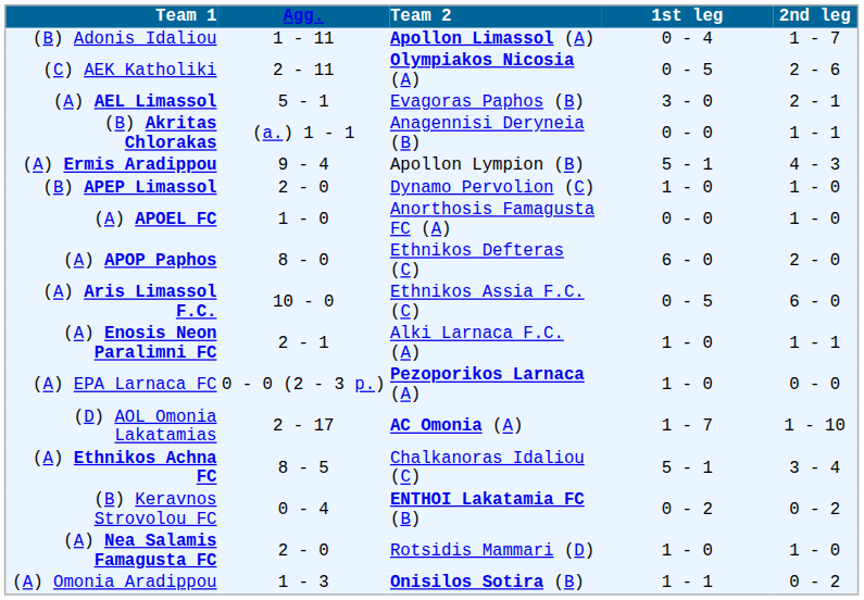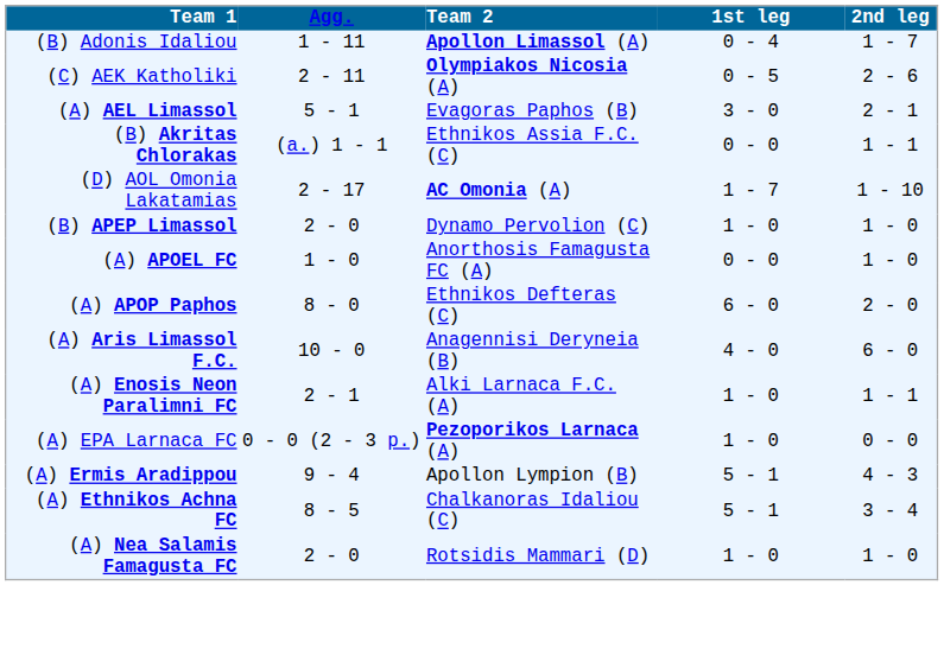 <table cellspacing="0" style="background: #EBF5FF; border: 1px #aaa solid; border-collapse: collapse; font-size: 95%;" width=70%>
 <tr bgcolor=#006699 style="color:white;">
 <th width=25% align="right">Team 1</th>
 <th width=20% align="center"><a href='#'>Agg.</a></th>
 <th width=25% align="left">Team 2</th>
 <th width=20% align="center">1st leg</th>
 <th width=20% align="center">2nd leg</th>
 </tr>
 <tr>
 <td align=right>(<a href='#'>B</a>) <a href='#'>Adonis Idaliou</a></td>
 <td align=center>1 - 11</td>
 <td align=left><strong><a href='#'>Apollon Limassol</a></strong> (<a href='#'>A</a>)</td>
 <td align=center>0 - 4</td>
 <td align=center>1 - 7</td>
 </tr>
 <tr>
 <td align=right>(<a href='#'>C</a>) <a href='#'>AEK Katholiki</a></td>
 <td align=center>2 - 11</td>
 <td align=left><strong><a href='#'>Olympiakos Nicosia</a></strong> (<a href='#'>A</a>)</td>
 <td align=center>0 - 5</td>
 <td align=center>2 - 6</td>
 </tr>
 <tr>
 <td align=right>(<a href='#'>A</a>) <strong><a href='#'>AEL Limassol</a></strong></td>
 <td align=center>5 - 1</td>
 <td align=left><a href='#'>Evagoras Paphos</a> (<a href='#'>B</a>)</td>
 <td align=center>3 - 0</td>
 <td align=center>2 - 1</td>
 </tr>
 <tr>
 <td align=right>(<a href='#'>B</a>) <strong><a href='#'>Akritas Chlorakas</a></strong></td>
 <td align=center>(<a href='#'>a.</a>) 1 - 1</td>
-<td align=left><a href='#'>Anagennisi Deryneia</a> (<a href='#'>B</a>)</td>
+<td align=left><a href='#'>Ethnikos Assia F.C.</a> (<a href='#'>C</a>)</td>
 <td align=center>0 - 0</td>
 <td align=center>1 - 1</td>
 </tr>
 <tr>
-<td align=right>(<a href='#'>A</a>) <strong><a href='#'>Ermis Aradippou</a></strong></td>
-<td align=center>9 - 4</td>
-<td align=left>Apollon Lympion (<a href='#'>B</a>)</td>
-<td align=center>5 - 1</td>
-<td align=center>4 - 3</td>
+<td align=right>(<a href='#'>D</a>) <a href='#'>AOL Omonia Lakatamias</a></td>
+<td align=center>2 - 17</td>
+<td align=left><strong><a href='#'>AC Omonia</a></strong> (<a href='#'>A</a>)</td>
+<td align=center>1 - 7</td>
+<td align=center>1 - 10</td>
 </tr>
 <tr>
 <td align=right>(<a href='#'>B</a>) <strong><a href='#'>APEP Limassol</a></strong></td>
 <td align=center>2 - 0</td>
 <td align=left><a href='#'>Dynamo Pervolion</a> (<a href='#'>C</a>)</td>
 <td align=center>1 - 0</td>
 <td align=center>1 - 0</td>
 </tr>
 <tr>
 <td align=right>(<a href='#'>A</a>) <strong><a href='#'>APOEL FC</a></strong></td>
 <td align=center>1 - 0</td>
 <td align=left><a href='#'>Anorthosis Famagusta FC</a> (<a href='#'>A</a>)</td>
 <td align=center>0 - 0</td>
 <td align=center>1 - 0</td>
 </tr>
 <tr>
 <td align=right>(<a href='#'>A</a>) <strong><a href='#'>APOP Paphos</a></strong></td>
 <td align=center>8 - 0</td>
 <td align=left><a href='#'>Ethnikos Defteras</a> (<a href='#'>C</a>)</td>
 <td align=center>6 - 0</td>
 <td align=center>2 - 0</td>
 </tr>
 <tr>
 <td align=right>(<a href='#'>A</a>) <strong><a href='#'>Aris Limassol F.C.</a></strong></td>
 <td align=center>10 - 0</td>
-<td align=left><a href='#'>Ethnikos Assia F.C.</a> (<a href='#'>C</a>)</td>
-<td align=center>0 - 5</td>
+<td align=left><a href='#'>Anagennisi Deryneia</a> (<a href='#'>B</a>)</td>
+<td align=center>4 - 0</td>
 <td align=center>6 - 0</td>
 </tr>
 <tr>
 <td align=right>(<a href='#'>A</a>) <strong><a href='#'>Enosis Neon Paralimni FC</a></strong></td>
 <td align=center>2 - 1</td>
 <td align=left><a href='#'>Alki Larnaca F.C.</a> (<a href='#'>A</a>)</td>
 <td align=center>1 - 0</td>
 <td align=center>1 - 1</td>
 </tr>
 <tr>
 <td align=right>(<a href='#'>A</a>) <a href='#'>EPA Larnaca FC</a></td>
 <td align=center>0 - 0 (2 - 3 <a href='#'>p.</a>)</td>
 <td align=left><strong><a href='#'>Pezoporikos Larnaca</a></strong> (<a href='#'>A</a>)</td>
 <td align=center>1 - 0</td>
 <td align=center>0 - 0</td>
 </tr>
 <tr>
-<td align=right>(<a href='#'>D</a>) <a href='#'>AOL Omonia Lakatamias</a></td>
-<td align=center>2 - 17</td>
-<td align=left><strong><a href='#'>AC Omonia</a></strong> (<a href='#'>A</a>)</td>
-<td align=center>1 - 7</td>
-<td align=center>1 - 10</td>
+<td align=right>(<a href='#'>A</a>) <strong><a href='#'>Ermis Aradippou</a></strong></td>
+<td align=center>9 - 4</td>
+<td align=left>Apollon Lympion (<a href='#'>B</a>)</td>
+<td align=center>5 - 1</td>
+<td align=center>4 - 3</td>
 </tr>
 <tr>
 <td align=right>(<a href='#'>A</a>) <strong><a href='#'>Ethnikos Achna FC</a></strong></td>
 <td align=center>8 - 5</td>
 <td align=left><a href='#'>Chalkanoras Idaliou</a> (<a href='#'>C</a>)</td>
 <td align=center>5 - 1</td>
 <td align=center>3 - 4</td>
 </tr>
 <tr>
-<td align=right>(<a href='#'>B</a>) <a href='#'>Keravnos Strovolou FC</a></td>
-<td align=center>0 - 4</td>
-<td align=left><strong><a href='#'>ENTHOI Lakatamia FC</a></strong> (<a href='#'>B</a>)</td>
-<td align=center>0 - 2</td>
-<td align=center>0 - 2</td>
-</tr>
-<tr>
 <td align=right>(<a href='#'>A</a>) <strong><a href='#'>Nea Salamis Famagusta FC</a></strong></td>
 <td align=center>2 - 0</td>
 <td align=left><a href='#'>Rotsidis Mammari</a> (<a href='#'>D</a>)</td>
 <td align=center>1 - 0</td>
 <td align=center>1 - 0</td>
 </tr>
 <tr>
-<td align=right>(<a href='#'>A</a>) <a href='#'>Omonia Aradippou</a></td>
-<td align=center>1 - 3</td>
-<td align=left><strong><a href='#'>Onisilos Sotira</a></strong> (<a href='#'>B</a>)</td>
-<td align=center>1 - 1</td>
-<td align=center>0 - 2</td>
-</tr>
-<tr>
 </tr>
 </table>
